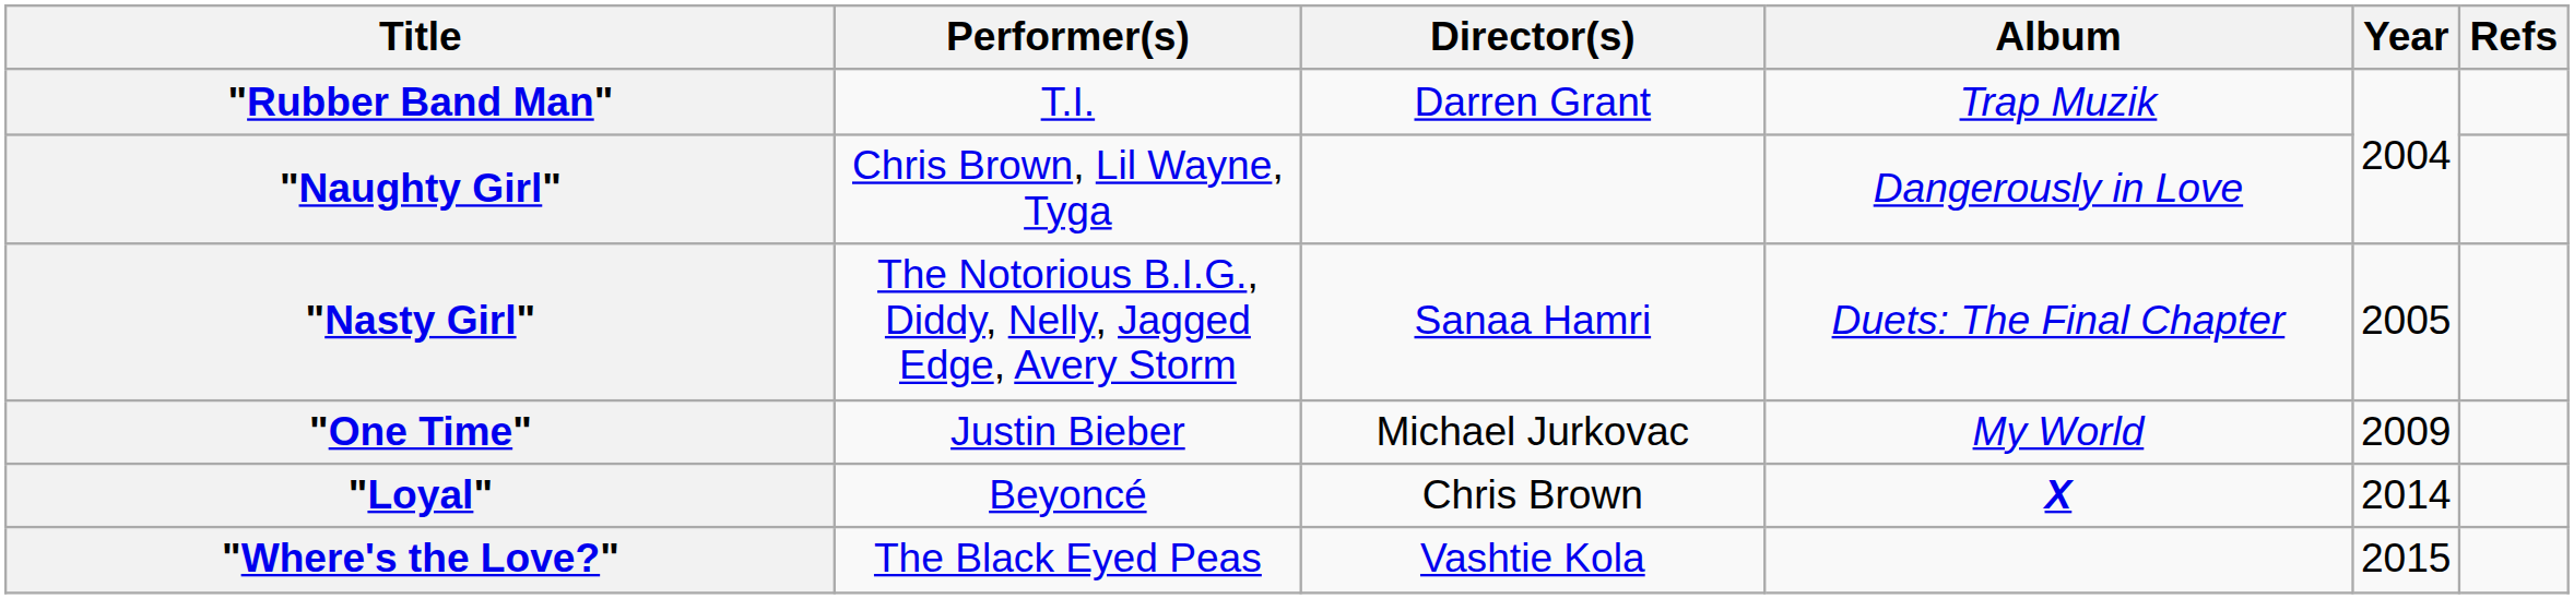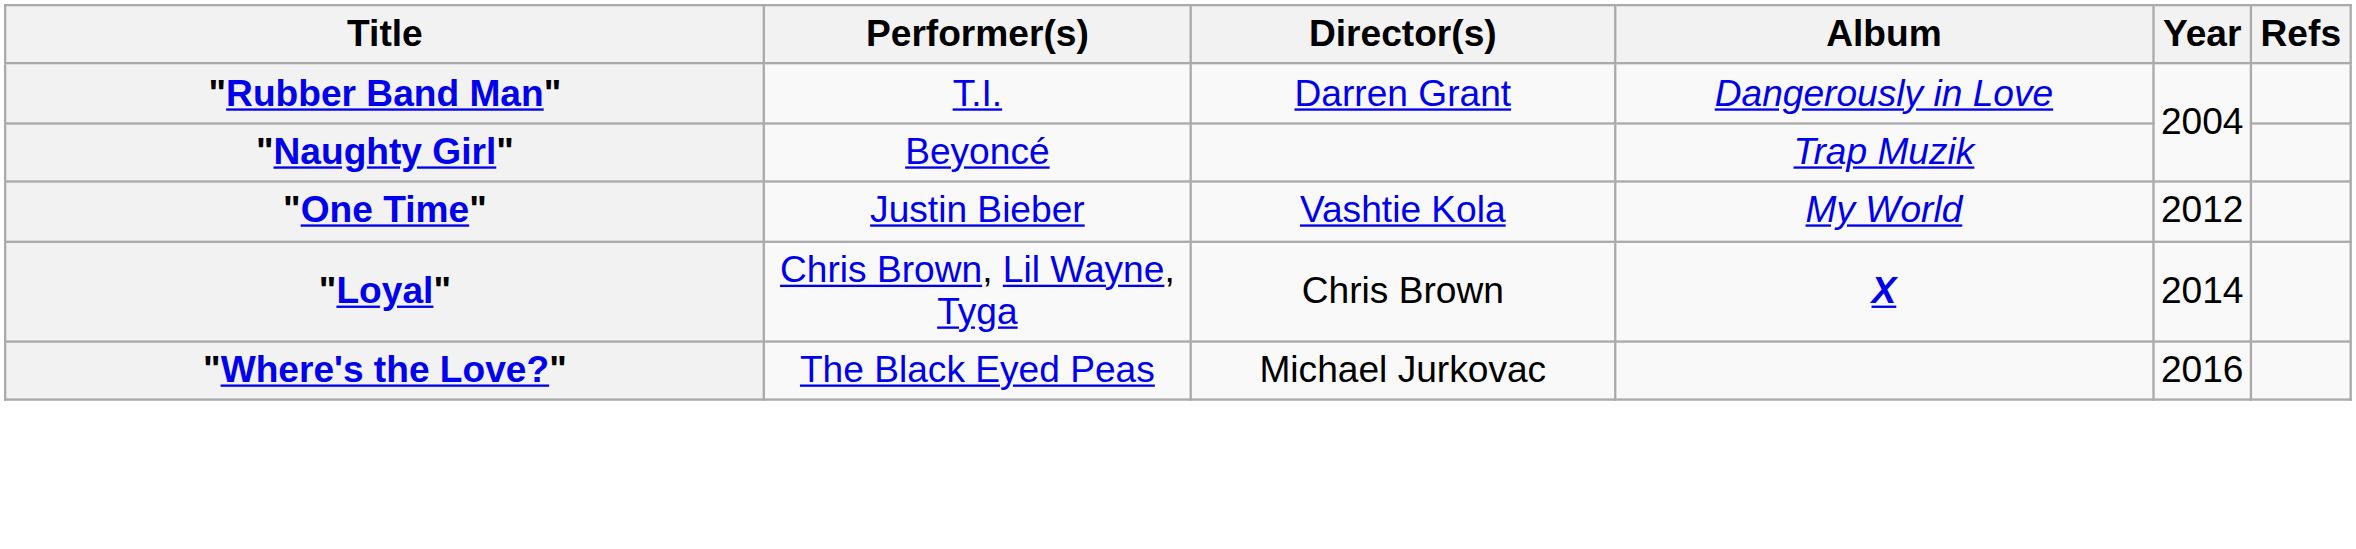 <table class="wikitable sortable plainrowheaders" style="text-align: center;">
 <tr>
 <th style="width: 20em;">Title</th>
 <th style="width: 11em;">Performer(s)</th>
 <th style="width: 11em;">Director(s)</th>
 <th style="width: 14em;">Album</th>
 <th style="width: 2em;">Year</th>
 <th style="width: 2em;" class="unsortable">Refs</th>
 </tr>
 <tr>
 <th scope="row">"<a href='#'>Rubber Band Man</a>"</th>
 <td><a href='#'>T.I.</a></td>
 <td><a href='#'>Darren Grant</a></td>
-<td><em><a href='#'>Trap Muzik</a></em></td>
+<td><em><a href='#'>Dangerously in Love</a></em></td>
 <td rowspan=2>2004</td>
 <td><br></td>
 </tr>
 <tr>
 <th scope="row">"<a href='#'>Naughty Girl</a>"</th>
-<td><a href='#'>Chris Brown</a>, <a href='#'>Lil Wayne</a>, <a href='#'>Tyga</a></td>
+<td><a href='#'>Beyoncé</a></td>
 <td></td>
-<td><em><a href='#'>Dangerously in Love</a></em></td>
+<td><em><a href='#'>Trap Muzik</a></em></td>
 <td><br></td>
-</tr>
-<tr>
-<th scope="row">"<a href='#'>Nasty Girl</a>"</th>
-<td><a href='#'>The Notorious B.I.G.</a>, <a href='#'>Diddy</a>, <a href='#'>Nelly</a>, <a href='#'>Jagged Edge</a>, <a href='#'>Avery Storm</a></td>
-<td><a href='#'>Sanaa Hamri</a></td>
-<td><em><a href='#'>Duets: The Final Chapter</a></em></td>
-<td>2005</td>
-<td></td>
 </tr>
 <tr>
 <th scope="row">"<a href='#'>One Time</a>"</th>
 <td><a href='#'>Justin Bieber</a></td>
-<td>Michael Jurkovac</td>
+<td><a href='#'>Vashtie Kola</a></td>
 <td><em><a href='#'>My World</a></em></td>
-<td>2009</td>
+<td>2012</td>
 <td></td>
 </tr>
 <tr>
 <th scope="row">"<a href='#'>Loyal</a>"</th>
-<td><a href='#'>Beyoncé</a></td>
+<td><a href='#'>Chris Brown</a>, <a href='#'>Lil Wayne</a>, <a href='#'>Tyga</a></td>
 <td>Chris Brown</td>
 <td><strong><em><a href='#'>X</a></em></strong></td>
 <td>2014</td>
 <td><br></td>
 </tr>
 <tr>
 <th scope="row">"<a href='#'>Where's the Love?</a>"</th>
 <td><a href='#'>The Black Eyed Peas</a></td>
-<td><a href='#'>Vashtie Kola</a></td>
+<td>Michael Jurkovac</td>
 <td></td>
-<td>2015</td>
+<td>2016</td>
 <td></td>
 </tr>
 </table>
